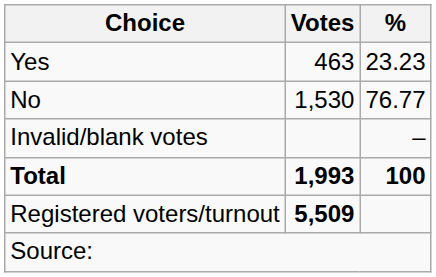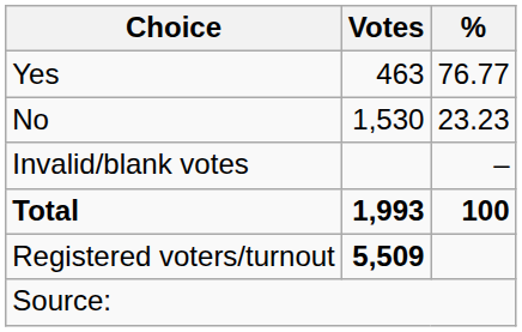 <table class=wikitable style=text-align:right>
 <tr>
 <th>Choice</th>
 <th>Votes</th>
 <th>%</th>
 </tr>
 <tr>
 <td align=left>Yes</td>
 <td>463</td>
-<td>23.23</td>
+<td>76.77</td>
 </tr>
 <tr>
 <td align=left>No</td>
 <td>1,530</td>
-<td>76.77</td>
+<td>23.23</td>
 </tr>
 <tr>
 <td align=left>Invalid/blank votes</td>
 <td></td>
 <td>–</td>
 </tr>
 <tr>
 <td align=left><strong>Total</strong></td>
 <td><strong>1,993</strong></td>
 <td><strong>100</strong></td>
 </tr>
 <tr>
 <td align=left>Registered voters/turnout</td>
 <td><strong>5,509</strong></td>
 <td></td>
 </tr>
 <tr>
 <td align=left colspan=3>Source: </td>
 </tr>
 </table>
